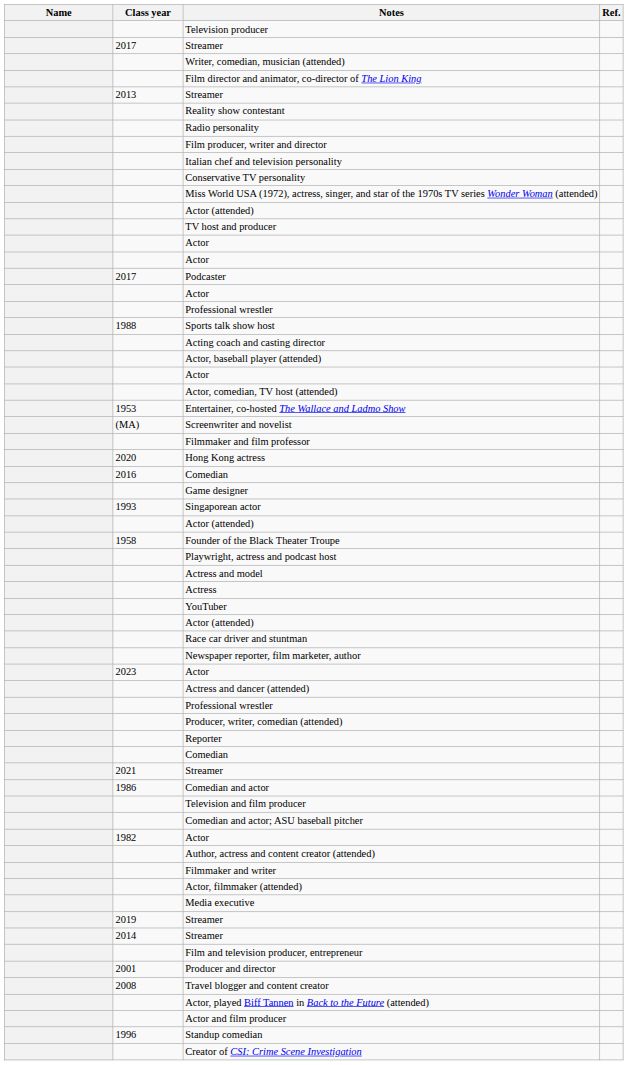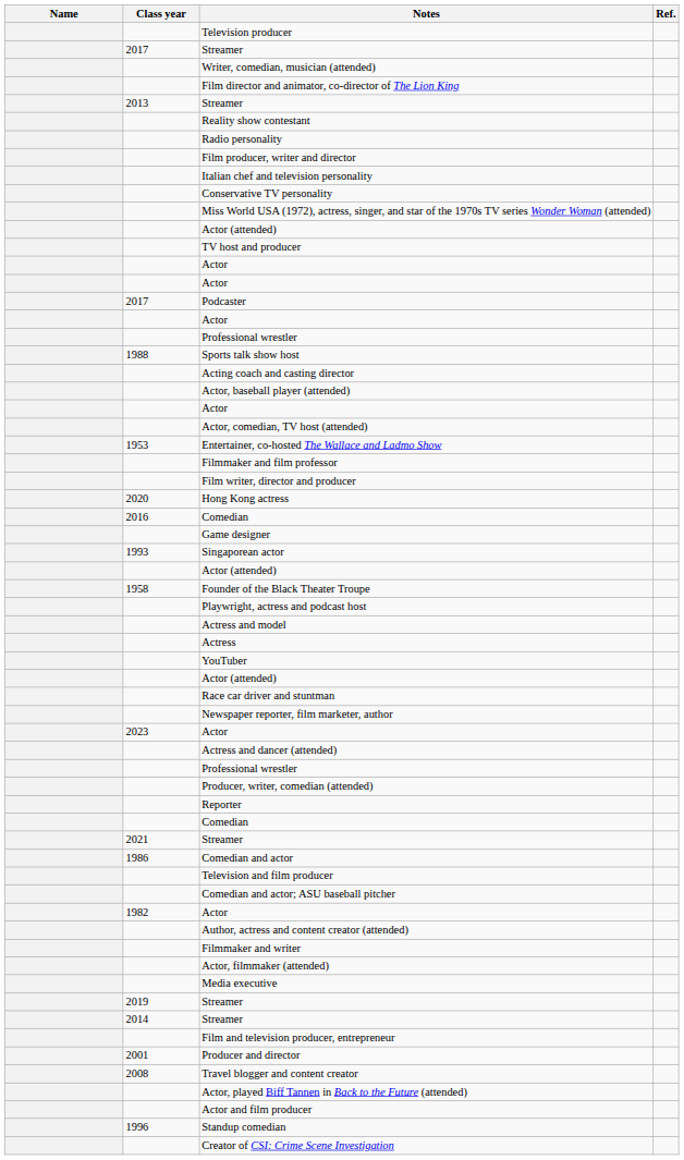 <table class="wikitable sortable">
 <tr>
 <th scope = "col" width="160">Name</th>
 <th scope = "col" width="100">Class year</th>
 <th scope = "col" width="*" class="unsortable">Notes</th>
 <th scope = "col" width="*" class="unsortable">Ref.</th>
 </tr>
 <tr>
 <th scope = "row"></th>
 <td></td>
 <td>Television producer</td>
 <td></td>
 </tr>
 <tr>
 <th scope = "row"></th>
 <td>2017</td>
 <td>Streamer</td>
 <td></td>
 </tr>
 <tr>
 <th scope = "row"></th>
 <td></td>
 <td>Writer, comedian, musician (attended)</td>
 <td></td>
 </tr>
 <tr>
 <th scope = "row"></th>
 <td></td>
 <td>Film director and animator, co-director of <em><a href='#'>The Lion King</a></em></td>
 <td></td>
 </tr>
 <tr>
 <th scope = "row"></th>
 <td>2013</td>
 <td>Streamer</td>
 <td></td>
 </tr>
 <tr>
 <th scope = "row"></th>
 <td></td>
 <td>Reality show contestant</td>
 <td></td>
 </tr>
 <tr>
 <th scope = "row"></th>
 <td></td>
 <td>Radio personality</td>
 <td></td>
 </tr>
 <tr>
 <th scope = "row"></th>
 <td></td>
 <td>Film producer, writer and director</td>
 <td></td>
 </tr>
 <tr>
 <th scope = "row"></th>
 <td></td>
 <td>Italian chef and television personality</td>
 <td></td>
 </tr>
 <tr>
 <th scope = "row"></th>
 <td></td>
 <td>Conservative TV personality</td>
 <td></td>
 </tr>
 <tr>
 <th scope = "row"></th>
 <td></td>
 <td>Miss World USA (1972), actress, singer, and star of the 1970s TV series <em><a href='#'>Wonder Woman</a></em> (attended)</td>
 <td></td>
 </tr>
 <tr>
 <th scope = "row"></th>
 <td></td>
 <td>Actor (attended)</td>
 <td></td>
 </tr>
 <tr>
 <th scope = "row"></th>
 <td></td>
 <td>TV host and producer</td>
 <td></td>
 </tr>
 <tr>
 <th scope = "row"></th>
 <td></td>
 <td>Actor</td>
 <td></td>
 </tr>
 <tr>
 <th scope = "row"></th>
 <td></td>
 <td>Actor</td>
 <td></td>
 </tr>
 <tr>
 <th scope = "row"></th>
 <td>2017</td>
 <td>Podcaster</td>
 <td></td>
 </tr>
 <tr>
 <th scope = "row"></th>
 <td></td>
 <td>Actor</td>
 <td></td>
 </tr>
 <tr>
 <th scope = "row"></th>
 <td></td>
 <td>Professional wrestler</td>
 <td></td>
 </tr>
 <tr>
 <th scope = "row"></th>
 <td>1988</td>
 <td>Sports talk show host</td>
 <td></td>
 </tr>
 <tr>
 <th scope = "row"></th>
 <td></td>
 <td>Acting coach and casting director</td>
 <td></td>
 </tr>
 <tr>
 <th scope = "row"></th>
 <td></td>
 <td>Actor, baseball player (attended)</td>
 <td></td>
 </tr>
 <tr>
 <th scope = "row"></th>
 <td></td>
 <td>Actor</td>
 <td></td>
 </tr>
 <tr>
 <th scope = "row"></th>
 <td></td>
 <td>Actor, comedian, TV host (attended)</td>
 <td></td>
 </tr>
 <tr>
 <th scope = "row"></th>
 <td>1953</td>
 <td>Entertainer, co-hosted <em><a href='#'>The Wallace and Ladmo Show</a></em></td>
 <td></td>
 </tr>
 <tr>
 <th scope = "row"></th>
-<td>(MA)</td>
-<td>Screenwriter and novelist</td>
+<td></td>
+<td>Filmmaker and film professor</td>
 <td></td>
 </tr>
 <tr>
 <th scope = "row"></th>
 <td></td>
-<td>Filmmaker and film professor</td>
+<td>Film writer, director and producer</td>
 <td></td>
 </tr>
 <tr>
 <th scope = "row"></th>
 <td>2020</td>
 <td>Hong Kong actress</td>
 <td></td>
 </tr>
 <tr>
 <th scope = "row"></th>
 <td>2016</td>
 <td>Comedian</td>
 <td></td>
 </tr>
 <tr>
 <th scope = "row"></th>
 <td></td>
 <td>Game designer</td>
 <td></td>
 </tr>
 <tr>
 <th scope = "row"></th>
 <td>1993</td>
 <td>Singaporean actor</td>
 <td></td>
 </tr>
 <tr>
 <th scope = "row"></th>
 <td></td>
 <td>Actor (attended)</td>
 <td></td>
 </tr>
 <tr>
 <th scope = "row"></th>
 <td>1958</td>
 <td>Founder of the Black Theater Troupe</td>
 <td></td>
 </tr>
 <tr>
 <th scope = "row"></th>
 <td></td>
 <td>Playwright, actress and podcast host</td>
 <td></td>
 </tr>
 <tr>
 <th scope = "row"></th>
 <td></td>
 <td>Actress and model</td>
 <td></td>
 </tr>
 <tr>
 <th scope = "row"></th>
 <td></td>
 <td>Actress</td>
 <td></td>
 </tr>
 <tr>
 <th scope = "row"></th>
 <td></td>
 <td>YouTuber</td>
 <td></td>
 </tr>
 <tr>
 <th scope = "row"></th>
 <td></td>
 <td>Actor (attended)</td>
 <td></td>
 </tr>
 <tr>
 <th scope = "row"></th>
 <td></td>
 <td>Race car driver and stuntman</td>
 <td></td>
 </tr>
 <tr>
 <th scope = "row"></th>
 <td></td>
 <td>Newspaper reporter, film marketer, author</td>
 <td></td>
 </tr>
 <tr>
 <th scope = "row"></th>
 <td>2023</td>
 <td>Actor</td>
 <td></td>
 </tr>
 <tr>
 <th scope = "row"></th>
 <td></td>
 <td>Actress and dancer (attended)</td>
 <td></td>
 </tr>
 <tr>
 <th scope = "row"></th>
 <td></td>
 <td>Professional wrestler</td>
 <td></td>
 </tr>
 <tr>
 <th scope = "row"></th>
 <td></td>
 <td>Producer, writer, comedian (attended)</td>
 <td></td>
 </tr>
 <tr>
 <th scope = "row"></th>
 <td></td>
 <td>Reporter</td>
 <td></td>
 </tr>
 <tr>
 <th scope = "row"></th>
 <td></td>
 <td>Comedian</td>
 <td></td>
 </tr>
 <tr>
 <th scope = "row"></th>
 <td>2021</td>
 <td>Streamer</td>
 <td></td>
 </tr>
 <tr>
 <th scope = "row"></th>
 <td>1986</td>
 <td>Comedian and actor</td>
 <td></td>
 </tr>
 <tr>
 <th scope = "row"></th>
 <td></td>
 <td>Television and film producer</td>
 <td></td>
 </tr>
 <tr>
 <th scope = "row"></th>
 <td></td>
 <td>Comedian and actor; ASU baseball pitcher</td>
 <td></td>
 </tr>
 <tr>
 <th scope = "row"></th>
 <td>1982</td>
 <td>Actor</td>
 <td></td>
 </tr>
 <tr>
 <th scope = "row"></th>
 <td></td>
 <td>Author, actress and content creator (attended)</td>
 <td></td>
 </tr>
 <tr>
 <th scope = "row"></th>
 <td></td>
 <td>Filmmaker and writer</td>
 <td></td>
 </tr>
 <tr>
 <th scope = "row"></th>
 <td></td>
 <td>Actor, filmmaker (attended)</td>
 <td></td>
 </tr>
 <tr>
 <th scope = "row"></th>
 <td></td>
 <td>Media executive</td>
 <td></td>
 </tr>
 <tr>
 <th scope = "row"></th>
 <td>2019</td>
 <td>Streamer</td>
 <td></td>
 </tr>
 <tr>
 <th scope = "row"> </th>
 <td>2014</td>
 <td>Streamer</td>
 <td></td>
 </tr>
 <tr>
 <th scope = "row"></th>
 <td></td>
 <td>Film and television producer, entrepreneur</td>
 <td></td>
 </tr>
 <tr>
 <th scope = "row"></th>
 <td>2001</td>
 <td>Producer and director</td>
 <td></td>
 </tr>
 <tr>
 <th scope = "row"></th>
 <td>2008</td>
 <td>Travel blogger and content creator</td>
 <td></td>
 </tr>
 <tr>
 <th scope = "row"></th>
 <td></td>
 <td>Actor, played <a href='#'>Biff Tannen</a> in <em><a href='#'>Back to the Future</a></em> (attended)</td>
 <td></td>
 </tr>
 <tr>
 <th scope = "row"></th>
 <td></td>
 <td>Actor and film producer</td>
 <td></td>
 </tr>
 <tr>
 <th scope = "row"></th>
 <td>1996</td>
 <td>Standup comedian</td>
 <td></td>
 </tr>
 <tr>
 <th scope = "row"></th>
 <td></td>
 <td>Creator of <em><a href='#'>CSI: Crime Scene Investigation</a></em></td>
 <td></td>
 </tr>
 </table>
